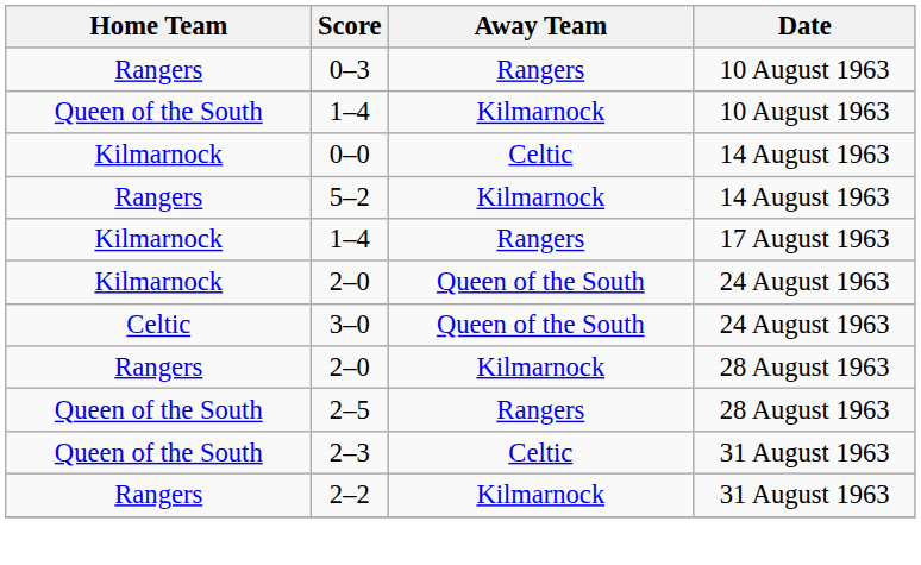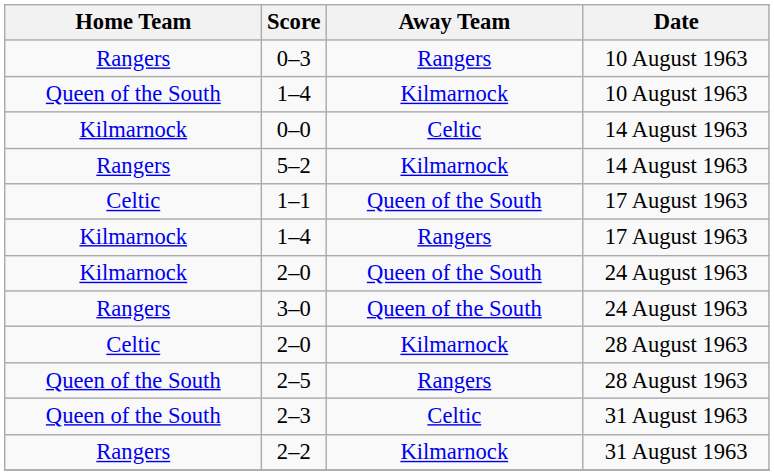 <table class="wikitable" style="text-align:center;">
 <tr>
 <th width=175>Home Team</th>
 <th width=20>Score</th>
 <th width=175>Away Team</th>
 <th width= 125>Date</th>
 </tr>
 <tr>
 <td><a href='#'>Rangers</a></td>
 <td>0–3</td>
 <td><a href='#'>Rangers</a></td>
 <td>10 August 1963</td>
 </tr>
 <tr>
 <td><a href='#'>Queen of the South</a></td>
 <td>1–4</td>
 <td><a href='#'>Kilmarnock</a></td>
 <td>10 August 1963</td>
 </tr>
 <tr>
 <td><a href='#'>Kilmarnock</a></td>
 <td>0–0</td>
 <td><a href='#'>Celtic</a></td>
 <td>14 August 1963</td>
 </tr>
 <tr>
 <td><a href='#'>Rangers</a></td>
 <td>5–2</td>
 <td><a href='#'>Kilmarnock</a></td>
 <td>14 August 1963</td>
 </tr>
 <tr>
+<td><a href='#'>Celtic</a></td>
+<td>1–1</td>
+<td><a href='#'>Queen of the South</a></td>
+<td>17 August 1963</td>
+</tr>
+<tr>
 <td><a href='#'>Kilmarnock</a></td>
 <td>1–4</td>
 <td><a href='#'>Rangers</a></td>
 <td>17 August 1963</td>
 </tr>
 <tr>
 <td><a href='#'>Kilmarnock</a></td>
 <td>2–0</td>
 <td><a href='#'>Queen of the South</a></td>
 <td>24 August 1963</td>
 </tr>
 <tr>
-<td><a href='#'>Celtic</a></td>
+<td><a href='#'>Rangers</a></td>
 <td>3–0</td>
 <td><a href='#'>Queen of the South</a></td>
 <td>24 August 1963</td>
 </tr>
 <tr>
-<td><a href='#'>Rangers</a></td>
+<td><a href='#'>Celtic</a></td>
 <td>2–0</td>
 <td><a href='#'>Kilmarnock</a></td>
 <td>28 August 1963</td>
 </tr>
 <tr>
 <td><a href='#'>Queen of the South</a></td>
 <td>2–5</td>
 <td><a href='#'>Rangers</a></td>
 <td>28 August 1963</td>
 </tr>
 <tr>
 <td><a href='#'>Queen of the South</a></td>
 <td>2–3</td>
 <td><a href='#'>Celtic</a></td>
 <td>31 August 1963</td>
 </tr>
 <tr>
 <td><a href='#'>Rangers</a></td>
 <td>2–2</td>
 <td><a href='#'>Kilmarnock</a></td>
 <td>31 August 1963</td>
 </tr>
 <tr>
 </tr>
 </table>
